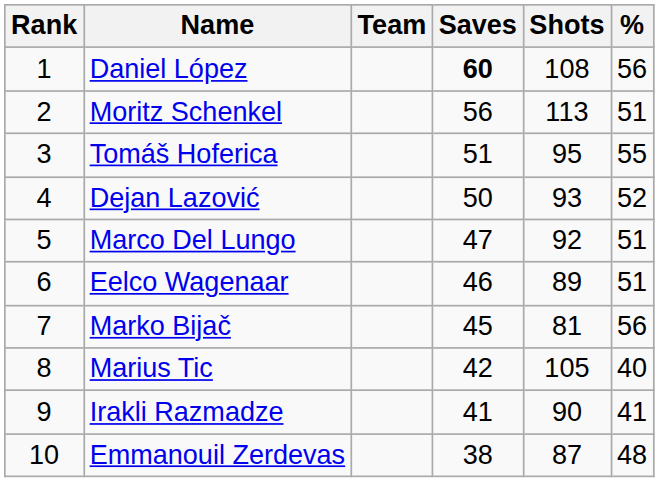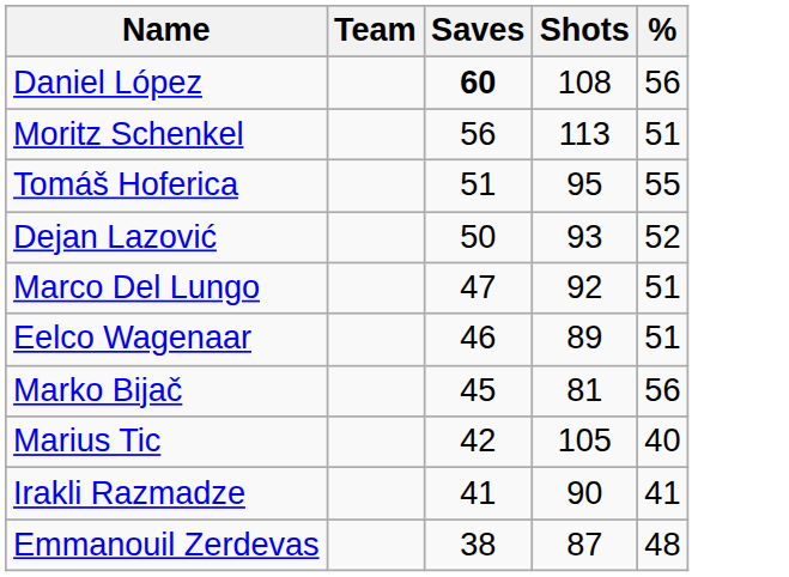 <table class="wikitable" style="text-align: center;">
 <tr>
-<th>Rank</th>
 <th>Name</th>
 <th>Team</th>
 <th>Saves</th>
 <th>Shots</th>
 <th>%</th>
 </tr>
 <tr>
-<td>1</td>
 <td align="left"><a href='#'>Daniel López</a></td>
 <td align="left"></td>
 <td><strong>60</strong></td>
 <td>108</td>
 <td>56</td>
 </tr>
 <tr>
-<td>2</td>
 <td align="left"><a href='#'>Moritz Schenkel</a></td>
 <td align="left"></td>
 <td>56</td>
 <td>113</td>
 <td>51</td>
 </tr>
 <tr>
-<td>3</td>
 <td align="left"><a href='#'>Tomáš Hoferica</a></td>
 <td align="left"></td>
 <td>51</td>
 <td>95</td>
 <td>55</td>
 </tr>
 <tr>
-<td>4</td>
 <td align="left"><a href='#'>Dejan Lazović</a></td>
 <td align="left"></td>
 <td>50</td>
 <td>93</td>
 <td>52</td>
 </tr>
 <tr>
-<td>5</td>
 <td align="left"><a href='#'>Marco Del Lungo</a></td>
 <td align="left"></td>
 <td>47</td>
 <td>92</td>
 <td>51</td>
 </tr>
 <tr>
-<td>6</td>
 <td align="left"><a href='#'>Eelco Wagenaar</a></td>
 <td align="left"></td>
 <td>46</td>
 <td>89</td>
 <td>51</td>
 </tr>
 <tr>
-<td>7</td>
 <td align="left"><a href='#'>Marko Bijač</a></td>
 <td align="left"></td>
 <td>45</td>
 <td>81</td>
 <td>56</td>
 </tr>
 <tr>
-<td>8</td>
 <td align="left"><a href='#'>Marius Tic</a></td>
 <td align="left"></td>
 <td>42</td>
 <td>105</td>
 <td>40</td>
 </tr>
 <tr>
-<td>9</td>
 <td align="left"><a href='#'>Irakli Razmadze</a></td>
 <td align="left"></td>
 <td>41</td>
 <td>90</td>
 <td>41</td>
 </tr>
 <tr>
-<td>10</td>
 <td align="left"><a href='#'>Emmanouil Zerdevas</a></td>
 <td align="left"></td>
 <td>38</td>
 <td>87</td>
 <td>48</td>
 </tr>
 </table>
